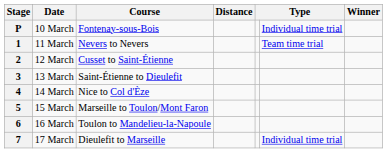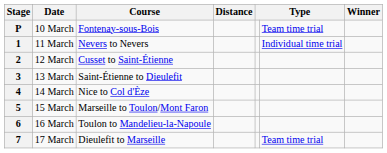 <table class="wikitable">
 <tr>
 <th scope="col">Stage</th>
 <th scope="col">Date</th>
 <th scope="col">Course</th>
 <th scope="col">Distance</th>
 <th scope="col" colspan="2">Type</th>
 <th scope=col>Winner</th>
 </tr>
 <tr>
 <th scope="row" style="text-align:center;">P</th>
 <td style="text-align:center;">10 March</td>
 <td><a href='#'>Fontenay-sous-Bois</a></td>
 <td style="text-align:center;"></td>
 <td></td>
-<td><a href='#'>Individual time trial</a></td>
+<td><a href='#'>Team time trial</a></td>
 <td></td>
 </tr>
 <tr>
 <th scope="row" style="text-align:center;">1</th>
 <td style="text-align:center;">11 March</td>
 <td><a href='#'>Nevers</a> to Nevers</td>
 <td style="text-align:center;"></td>
 <td></td>
-<td><a href='#'>Team time trial</a></td>
+<td><a href='#'>Individual time trial</a></td>
 <td></td>
 </tr>
 <tr>
 <th scope="row" style="text-align:center;">2</th>
 <td style="text-align:center;">12 March</td>
 <td><a href='#'>Cusset</a> to <a href='#'>Saint-Étienne</a></td>
 <td style="text-align:center;"></td>
 <td></td>
 <td></td>
 <td></td>
 </tr>
 <tr>
 <th scope="row" style="text-align:center;">3</th>
 <td style="text-align:center;">13 March</td>
 <td>Saint-Étienne to <a href='#'>Dieulefit</a></td>
 <td style="text-align:center;"></td>
 <td></td>
 <td></td>
 <td></td>
 </tr>
 <tr>
 <th scope="row" style="text-align:center;">4</th>
 <td style="text-align:center;">14 March</td>
 <td>Nice to <a href='#'>Col d'Èze</a></td>
 <td style="text-align:center;"></td>
 <td></td>
 <td></td>
 <td></td>
 </tr>
 <tr>
 <th scope="row" style="text-align:center;">5</th>
 <td style="text-align:center;">15 March</td>
 <td>Marseille to <a href='#'>Toulon</a>/<a href='#'>Mont Faron</a></td>
 <td style="text-align:center;"></td>
 <td></td>
 <td></td>
 <td></td>
 </tr>
 <tr>
 <th scope="row" style="text-align:center;">6</th>
 <td style="text-align:center;">16 March</td>
 <td>Toulon to <a href='#'>Mandelieu-la-Napoule</a></td>
 <td style="text-align:center;"></td>
 <td></td>
 <td></td>
 <td></td>
 </tr>
 <tr>
 <th scope="row" style="text-align:center;">7</th>
 <td style="text-align:center;">17 March</td>
 <td>Dieulefit to <a href='#'>Marseille</a></td>
 <td style="text-align:center;"></td>
 <td></td>
-<td><a href='#'>Individual time trial</a></td>
+<td><a href='#'>Team time trial</a></td>
 <td></td>
 </tr>
 </table>
